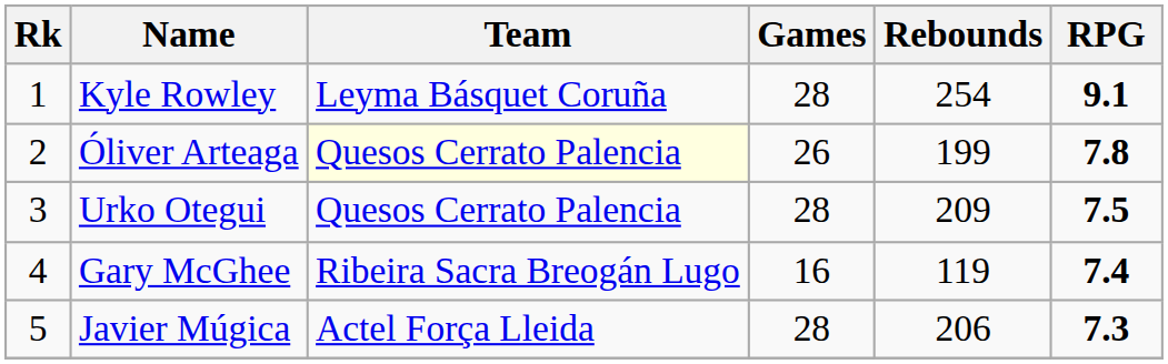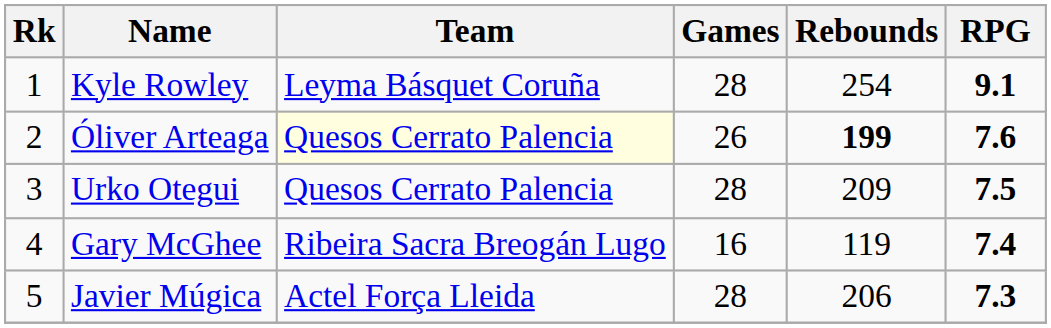 <table class="wikitable" style="text-align: center;">
 <tr>
 <th>Rk</th>
 <th>Name</th>
 <th>Team</th>
 <th>Games</th>
 <th>Rebounds</th>
 <th width=40>RPG</th>
 </tr>
 <tr>
 <td>1</td>
 <td align="left"> <a href='#'>Kyle Rowley</a></td>
 <td align="left"><a href='#'>Leyma Básquet Coruña</a></td>
 <td>28</td>
 <td>254</td>
 <td><strong>9.1</strong></td>
 </tr>
 <tr>
 <td>2</td>
 <td align="left"> <a href='#'>Óliver Arteaga</a></td>
 <td align="left" style="background: lightyellow;"><a href='#'>Quesos Cerrato Palencia</a></td>
 <td>26</td>
-<td>199</td>
-<td><strong>7.8</strong></td>
+<td><strong>199</strong></td>
+<td><strong>7.6</strong></td>
 </tr>
 <tr>
 <td>3</td>
 <td align="left"> <a href='#'>Urko Otegui</a></td>
 <td align="left"><a href='#'>Quesos Cerrato Palencia</a></td>
 <td>28</td>
 <td>209</td>
 <td><strong>7.5</strong></td>
 </tr>
 <tr>
 <td>4</td>
 <td align="left"> <a href='#'>Gary McGhee</a></td>
 <td align="left"><a href='#'>Ribeira Sacra Breogán Lugo</a></td>
 <td>16</td>
 <td>119</td>
 <td><strong>7.4</strong></td>
 </tr>
 <tr>
 <td>5</td>
 <td align="left"> <a href='#'>Javier Múgica</a></td>
 <td align="left"><a href='#'>Actel Força Lleida</a></td>
 <td>28</td>
 <td>206</td>
 <td><strong>7.3</strong></td>
 </tr>
 <tr>
 </tr>
 </table>
